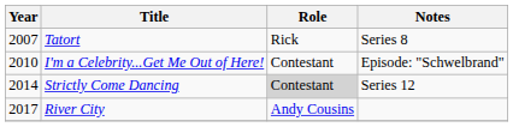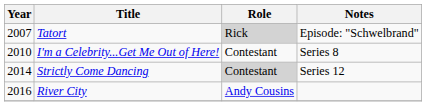 <table class="wikitable">
 <tr>
 <th>Year</th>
 <th>Title</th>
 <th>Role</th>
 <th>Notes</th>
 </tr>
 <tr>
 <td>2007</td>
 <td><em><a href='#'>Tatort</a></em></td>
-<td>Rick</td>
-<td>Series 8</td>
+<td style="background: lightgrey;">Rick</td>
+<td>Episode: "Schwelbrand"</td>
 </tr>
 <tr>
 <td>2010</td>
 <td><em><a href='#'>I'm a Celebrity...Get Me Out of Here!</a></em></td>
 <td>Contestant</td>
-<td>Episode: "Schwelbrand"</td>
+<td>Series 8</td>
 </tr>
 <tr>
 <td>2014</td>
 <td><em><a href='#'>Strictly Come Dancing</a></em></td>
 <td style="background: lightgrey;">Contestant</td>
 <td>Series 12</td>
 </tr>
 <tr>
-<td>2017</td>
+<td>2016</td>
 <td><a href='#'><em>River City</em></a></td>
 <td><a href='#'>Andy Cousins</a></td>
 <td></td>
 </tr>
 <tr>
 </tr>
 </table>
